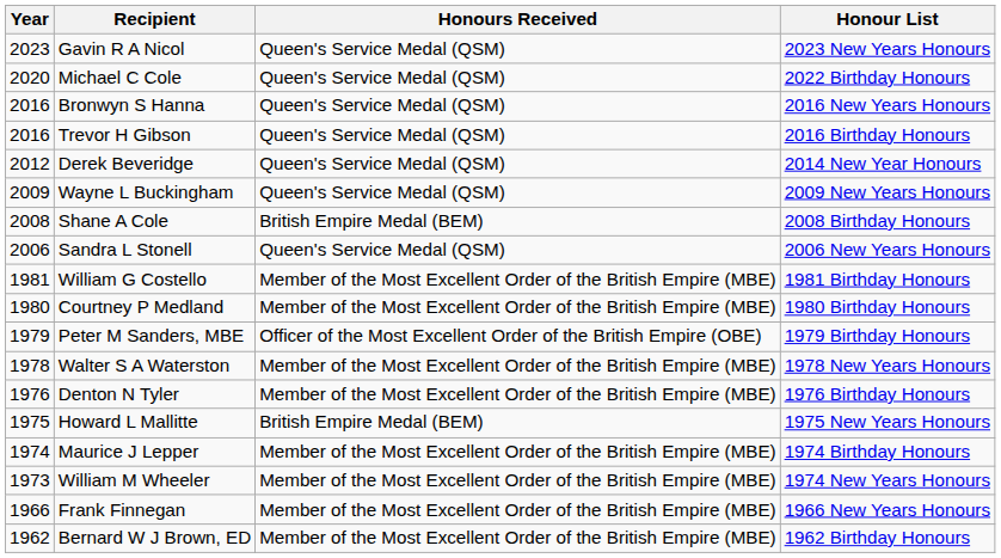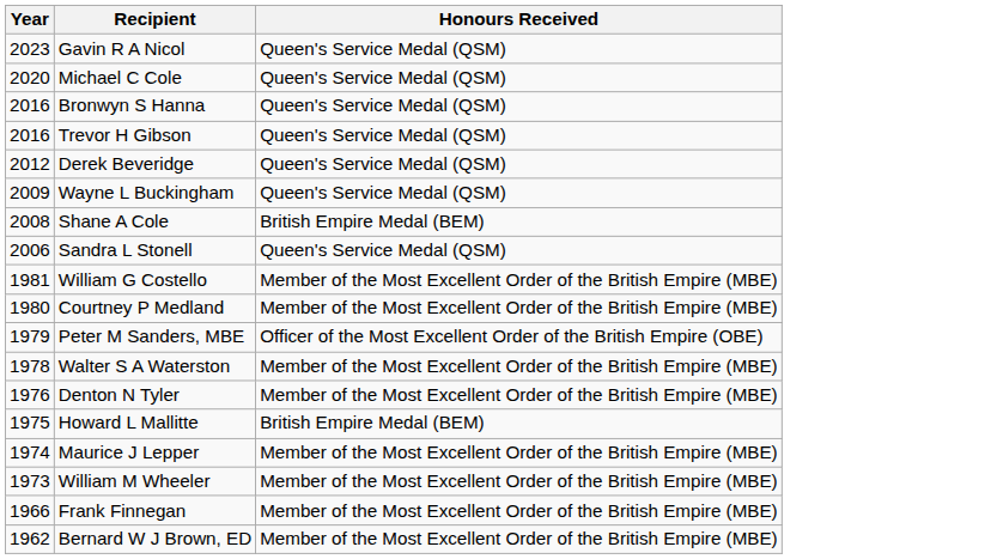 <table class="wikitable sortable mw-collapsible">
 <tr>
 <th>Year</th>
 <th>Recipient</th>
 <th>Honours Received</th>
-<th>Honour List</th>
 </tr>
 <tr>
 <td>2023</td>
 <td>Gavin R A Nicol</td>
 <td>Queen's Service Medal (QSM)</td>
-<td><a href='#'>2023 New Years Honours</a></td>
 </tr>
 <tr>
 <td>2020</td>
 <td>Michael C Cole</td>
 <td>Queen's Service Medal (QSM)</td>
-<td><a href='#'>2022 Birthday Honours</a></td>
 </tr>
 <tr>
 <td>2016</td>
 <td>Bronwyn S Hanna</td>
 <td>Queen's Service Medal (QSM)</td>
-<td><a href='#'>2016 New Years Honours</a></td>
 </tr>
 <tr>
 <td>2016</td>
 <td>Trevor H Gibson</td>
 <td>Queen's Service Medal (QSM)</td>
-<td><a href='#'>2016 Birthday Honours</a></td>
 </tr>
 <tr>
 <td>2012</td>
 <td>Derek Beveridge</td>
 <td>Queen's Service Medal (QSM)</td>
-<td><a href='#'>2014 New Year Honours</a></td>
 </tr>
 <tr>
 <td>2009</td>
 <td>Wayne L Buckingham</td>
 <td>Queen's Service Medal (QSM)</td>
-<td><a href='#'>2009 New Years Honours</a></td>
 </tr>
 <tr>
 <td>2008</td>
 <td>Shane A Cole</td>
 <td>British Empire Medal (BEM)</td>
-<td><a href='#'>2008 Birthday Honours</a></td>
 </tr>
 <tr>
 <td>2006</td>
 <td>Sandra L Stonell</td>
 <td>Queen's Service Medal (QSM)</td>
-<td><a href='#'>2006 New Years Honours</a></td>
 </tr>
 <tr>
 <td>1981</td>
 <td>William G Costello</td>
 <td>Member of the Most Excellent Order of the British Empire (MBE)</td>
-<td><a href='#'>1981 Birthday Honours</a></td>
 </tr>
 <tr>
 <td>1980</td>
 <td>Courtney P Medland</td>
 <td>Member of the Most Excellent Order of the British Empire (MBE)</td>
-<td><a href='#'>1980 Birthday Honours</a></td>
 </tr>
 <tr>
 <td>1979</td>
 <td>Peter M Sanders, MBE</td>
 <td>Officer of the Most Excellent Order of the British Empire (OBE)</td>
-<td><a href='#'>1979 Birthday Honours</a></td>
 </tr>
 <tr>
 <td>1978</td>
 <td>Walter S A Waterston</td>
 <td>Member of the Most Excellent Order of the British Empire (MBE)</td>
-<td><a href='#'>1978 New Years Honours</a></td>
 </tr>
 <tr>
 <td>1976</td>
 <td>Denton N Tyler</td>
 <td>Member of the Most Excellent Order of the British Empire (MBE)</td>
-<td><a href='#'>1976 Birthday Honours</a></td>
 </tr>
 <tr>
 <td>1975</td>
 <td>Howard L Mallitte</td>
 <td>British Empire Medal (BEM)</td>
-<td><a href='#'>1975 New Years Honours</a></td>
 </tr>
 <tr>
 <td>1974</td>
 <td>Maurice J Lepper</td>
 <td>Member of the Most Excellent Order of the British Empire (MBE)</td>
-<td><a href='#'>1974 Birthday Honours</a></td>
 </tr>
 <tr>
 <td>1973</td>
 <td>William M Wheeler</td>
 <td>Member of the Most Excellent Order of the British Empire (MBE)</td>
-<td><a href='#'>1974 New Years Honours</a></td>
 </tr>
 <tr>
 <td>1966</td>
 <td>Frank Finnegan</td>
 <td>Member of the Most Excellent Order of the British Empire (MBE)</td>
-<td><a href='#'>1966 New Years Honours</a></td>
 </tr>
 <tr>
 <td>1962</td>
 <td>Bernard W J Brown, ED</td>
 <td>Member of the Most Excellent Order of the British Empire (MBE)</td>
-<td><a href='#'>1962 Birthday Honours</a></td>
 </tr>
 </table>
